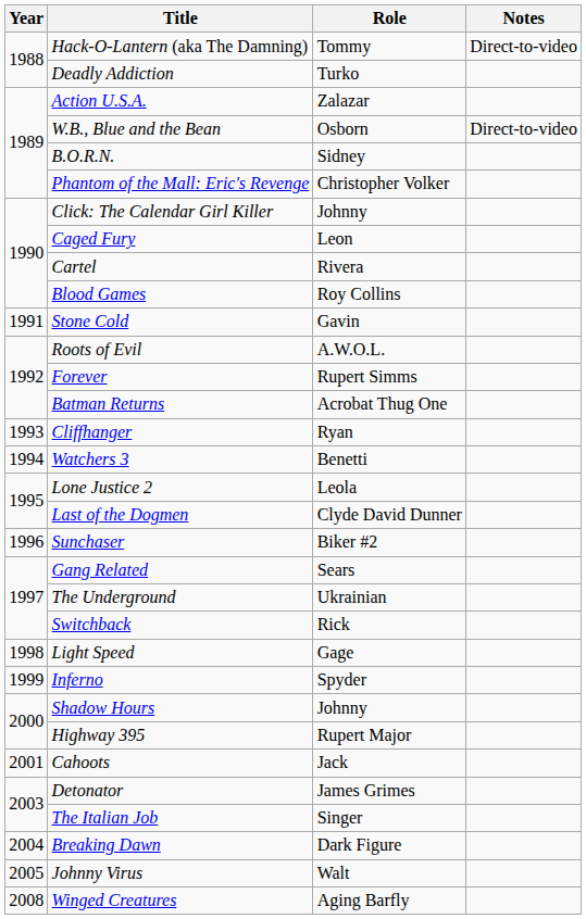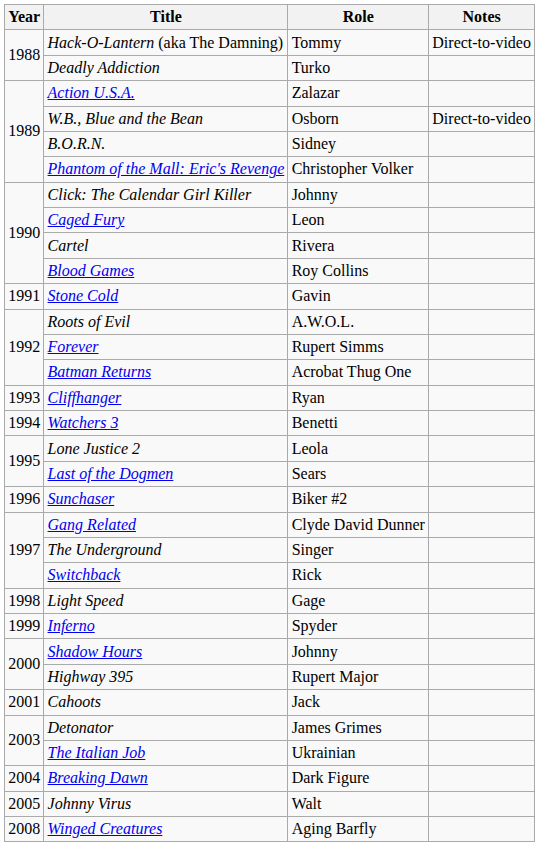 <table class="wikitable sortable">
 <tr>
 <th>Year</th>
 <th>Title</th>
 <th>Role</th>
 <th>Notes</th>
 </tr>
 <tr>
 <td rowspan="2">1988</td>
 <td><em>Hack-O-Lantern</em> (aka The Damning)</td>
 <td>Tommy</td>
 <td>Direct-to-video</td>
 </tr>
 <tr>
 <td><em>Deadly Addiction</em></td>
 <td>Turko</td>
 <td></td>
 </tr>
 <tr>
 <td rowspan="4">1989</td>
 <td><em><a href='#'>Action U.S.A.</a></em></td>
 <td>Zalazar</td>
 <td></td>
 </tr>
 <tr>
 <td><em>W.B., Blue and the Bean</em></td>
 <td>Osborn</td>
 <td>Direct-to-video</td>
 </tr>
 <tr>
 <td><em>B.O.R.N.</em></td>
 <td>Sidney</td>
 <td></td>
 </tr>
 <tr>
 <td><em><a href='#'>Phantom of the Mall: Eric's Revenge</a></em></td>
 <td>Christopher Volker</td>
 <td></td>
 </tr>
 <tr>
 <td rowspan="4">1990</td>
 <td><em>Click: The Calendar Girl Killer</em></td>
 <td>Johnny</td>
 <td></td>
 </tr>
 <tr>
 <td><a href='#'><em>Caged Fury</em></a></td>
 <td>Leon</td>
 <td></td>
 </tr>
 <tr>
 <td><em>Cartel</em></td>
 <td>Rivera</td>
 <td></td>
 </tr>
 <tr>
 <td><a href='#'><em>Blood Games</em></a></td>
 <td>Roy Collins</td>
 <td></td>
 </tr>
 <tr>
 <td>1991</td>
 <td><a href='#'><em>Stone Cold</em></a></td>
 <td>Gavin</td>
 <td></td>
 </tr>
 <tr>
 <td rowspan="3">1992</td>
 <td><em>Roots of Evil</em></td>
 <td>A.W.O.L.</td>
 <td></td>
 </tr>
 <tr>
 <td><a href='#'><em>Forever</em></a></td>
 <td>Rupert Simms</td>
 <td></td>
 </tr>
 <tr>
 <td><em><a href='#'>Batman Returns</a></em></td>
 <td>Acrobat Thug One</td>
 <td></td>
 </tr>
 <tr>
 <td>1993</td>
 <td><a href='#'><em>Cliffhanger</em></a></td>
 <td>Ryan</td>
 <td></td>
 </tr>
 <tr>
 <td>1994</td>
 <td><em><a href='#'>Watchers 3</a></em></td>
 <td>Benetti</td>
 <td></td>
 </tr>
 <tr>
 <td rowspan="2">1995</td>
 <td><em>Lone Justice 2</em></td>
 <td>Leola</td>
 <td></td>
 </tr>
 <tr>
 <td><em><a href='#'>Last of the Dogmen</a></em></td>
-<td>Clyde David Dunner</td>
+<td>Sears</td>
 <td></td>
 </tr>
 <tr>
 <td>1996</td>
 <td><em><a href='#'>Sunchaser</a></em></td>
 <td>Biker #2</td>
 <td></td>
 </tr>
 <tr>
 <td rowspan="3">1997</td>
 <td><em><a href='#'>Gang Related</a></em></td>
-<td>Sears</td>
+<td>Clyde David Dunner</td>
 <td></td>
 </tr>
 <tr>
 <td><em>The Underground</em></td>
-<td>Ukrainian</td>
+<td>Singer</td>
 <td></td>
 </tr>
 <tr>
 <td><a href='#'><em>Switchback</em></a></td>
 <td>Rick</td>
 <td></td>
 </tr>
 <tr>
 <td>1998</td>
 <td><em>Light Speed</em></td>
 <td>Gage</td>
 <td></td>
 </tr>
 <tr>
 <td>1999</td>
 <td><a href='#'><em>Inferno</em></a></td>
 <td>Spyder</td>
 <td></td>
 </tr>
 <tr>
 <td rowspan="2">2000</td>
 <td><em><a href='#'>Shadow Hours</a></em></td>
 <td>Johnny</td>
 <td></td>
 </tr>
 <tr>
 <td><em>Highway 395</em></td>
 <td>Rupert Major</td>
 <td></td>
 </tr>
 <tr>
 <td>2001</td>
 <td><em>Cahoots</em></td>
 <td>Jack</td>
 <td></td>
 </tr>
 <tr>
 <td rowspan="2">2003</td>
 <td><em>Detonator</em></td>
 <td>James Grimes</td>
 <td></td>
 </tr>
 <tr>
 <td><a href='#'><em>The Italian Job</em></a></td>
-<td>Singer</td>
+<td>Ukrainian</td>
 <td></td>
 </tr>
 <tr>
 <td>2004</td>
 <td><a href='#'><em>Breaking Dawn</em></a></td>
 <td>Dark Figure</td>
 <td></td>
 </tr>
 <tr>
 <td>2005</td>
 <td><em>Johnny Virus</em></td>
 <td>Walt</td>
 <td></td>
 </tr>
 <tr>
 <td>2008</td>
 <td><a href='#'><em>Winged Creatures</em></a></td>
 <td>Aging Barfly</td>
 <td></td>
 </tr>
 </table>
